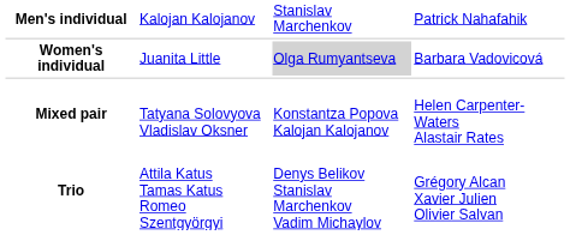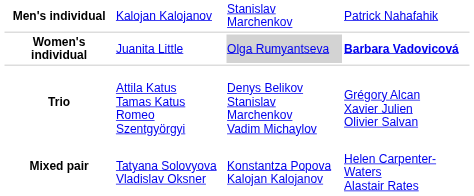 <table>
 <tr>
 <th scope="row">Men's individual</th>
 <td> <a href='#'>Kalojan Kalojanov</a></td>
 <td> <a href='#'>Stanislav Marchenkov</a></td>
 <td> <a href='#'>Patrick Nahafahik</a></td>
 </tr>
 <tr bgcolor=#DDDDDD>
 <td colspan=4></td>
 </tr>
 <tr>
 <th scope="row">Women's individual</th>
 <td> <a href='#'>Juanita Little</a></td>
 <td style="background: lightgrey;"> <a href='#'>Olga Rumyantseva</a></td>
-<td> <a href='#'>Barbara Vadovicová</a></td>
+<td><strong> <a href='#'>Barbara Vadovicová</a></strong></td>
 </tr>
 <tr bgcolor=#DDDDDD>
 <td colspan=4></td>
+</tr>
+<tr>
+<th scope="row">Trio</th>
+<td><br><a href='#'>Attila Katus</a><br><a href='#'>Tamas Katus</a><br><a href='#'>Romeo Szentgyörgyi</a></td>
+<td><br><a href='#'>Denys Belikov</a><br><a href='#'>Stanislav Marchenkov</a><br><a href='#'>Vadim Michaylov</a></td>
+<td><br><a href='#'>Grégory Alcan</a><br><a href='#'>Xavier Julien</a><br><a href='#'>Olivier Salvan</a></td>
 </tr>
 <tr>
 <th scope="row">Mixed pair</th>
 <td><br><a href='#'>Tatyana Solovyova</a><br><a href='#'>Vladislav Oksner</a></td>
 <td><br><a href='#'>Konstantza Popova</a><br><a href='#'>Kalojan Kalojanov</a></td>
 <td><br><a href='#'>Helen Carpenter-Waters</a><br><a href='#'>Alastair Rates</a></td>
 </tr>
-<tr>
-<th scope="row">Trio</th>
-<td><br><a href='#'>Attila Katus</a><br><a href='#'>Tamas Katus</a><br><a href='#'>Romeo Szentgyörgyi</a></td>
-<td><br><a href='#'>Denys Belikov</a><br><a href='#'>Stanislav Marchenkov</a><br><a href='#'>Vadim Michaylov</a></td>
-<td><br><a href='#'>Grégory Alcan</a><br><a href='#'>Xavier Julien</a><br><a href='#'>Olivier Salvan</a></td>
-</tr>
 </table>
